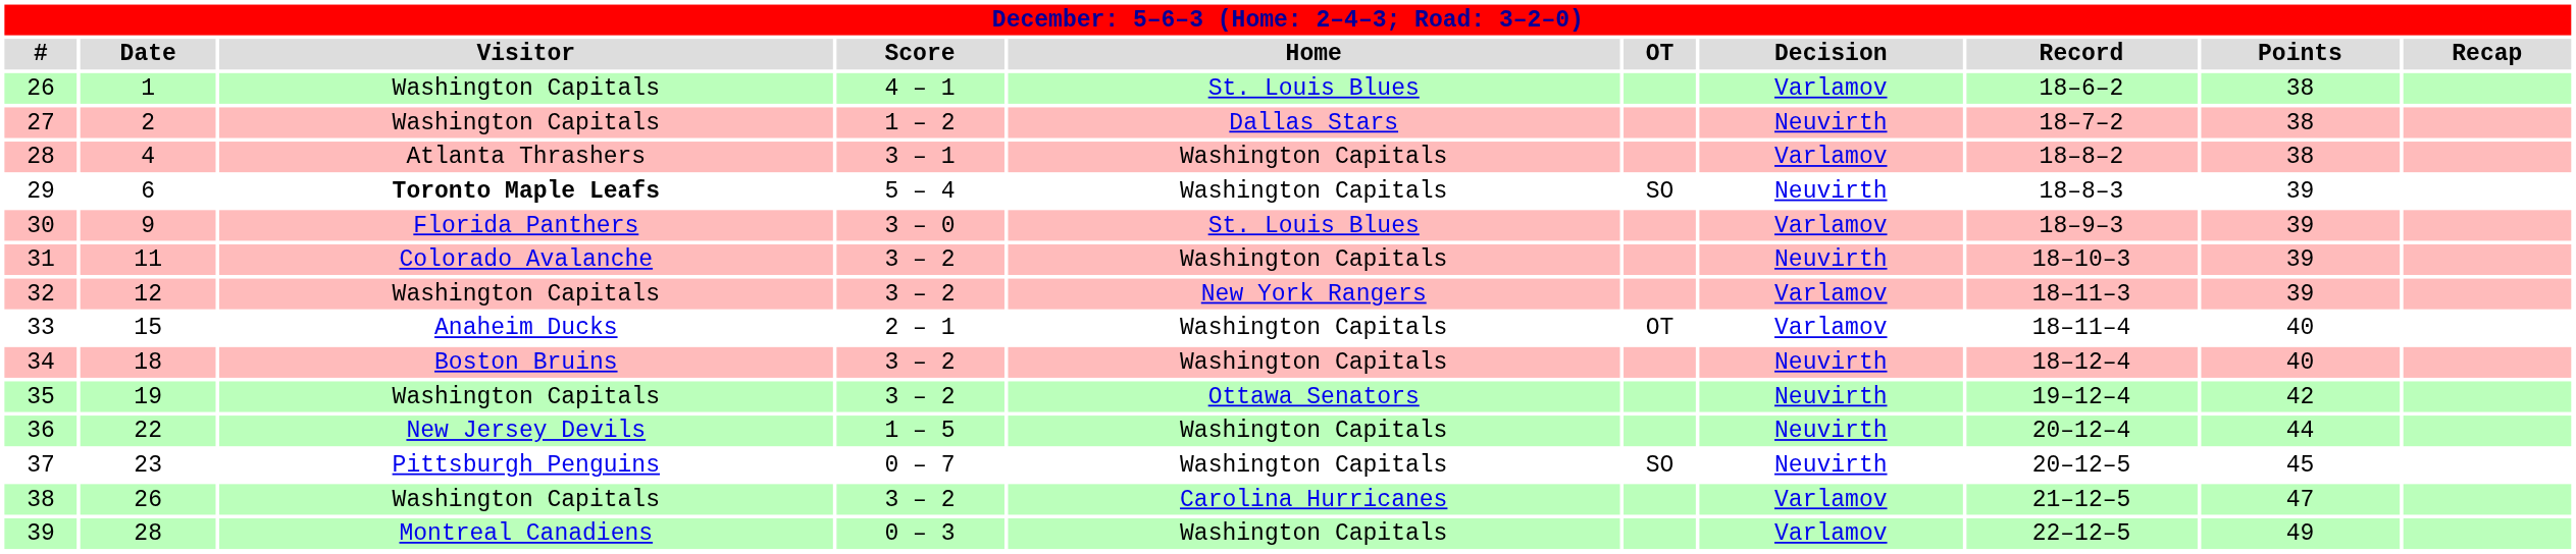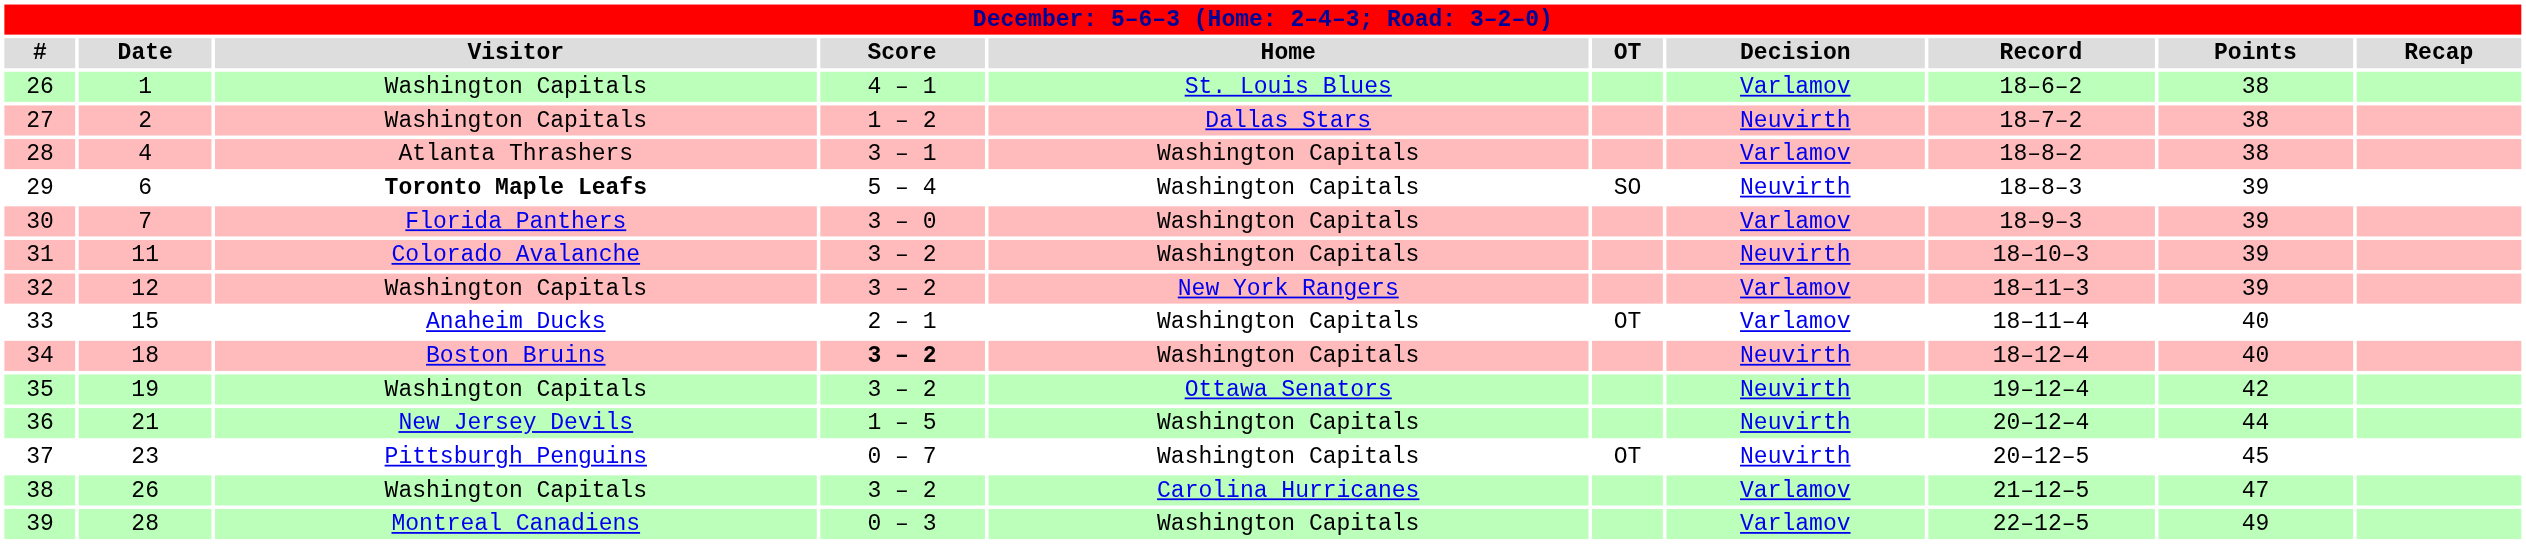 <table class="toccolours collapsible collapsed" width=90% style="clear:both; margin:1.5em auto; text-align:center">
 <tr>
 <th colspan=11 style="background:#FF0000; color:#000099;">December: 5–6–3 (Home: 2–4–3; Road: 3–2–0)</th>
 </tr>
 <tr align="center" bgcolor="#dddddd">
 <td><strong>#</strong></td>
 <td><strong>Date</strong></td>
 <td><strong>Visitor</strong></td>
 <td><strong>Score</strong></td>
 <td><strong>Home</strong></td>
 <td><strong>OT</strong></td>
 <td><strong>Decision</strong></td>
 <td><strong>Record</strong></td>
 <td><strong>Points</strong></td>
 <td><strong>Recap</strong></td>
 </tr>
 <tr style="text-align:center; background:#bfb;">
 <td>26</td>
 <td>1</td>
 <td>Washington Capitals</td>
 <td>4 – 1</td>
 <td><a href='#'>St. Louis Blues</a></td>
 <td></td>
 <td><a href='#'>Varlamov</a></td>
 <td>18–6–2</td>
 <td>38</td>
 <td></td>
 </tr>
 <tr style="text-align:center; background:#fbb;">
 <td>27</td>
 <td>2</td>
 <td>Washington Capitals</td>
 <td>1 – 2</td>
 <td><a href='#'>Dallas Stars</a></td>
 <td></td>
 <td><a href='#'>Neuvirth</a></td>
 <td>18–7–2</td>
 <td>38</td>
 <td></td>
 </tr>
 <tr style="text-align:center; background:#fbb;">
 <td>28</td>
 <td>4</td>
 <td>Atlanta Thrashers</td>
 <td>3 – 1</td>
 <td>Washington Capitals</td>
 <td></td>
 <td><a href='#'>Varlamov</a></td>
 <td>18–8–2</td>
 <td>38</td>
 <td></td>
 </tr>
 <tr align="center" bgcolor="">
 <td>29</td>
 <td>6</td>
 <td><strong>Toronto Maple Leafs</strong></td>
 <td>5 – 4</td>
 <td>Washington Capitals</td>
 <td>SO</td>
 <td><a href='#'>Neuvirth</a></td>
 <td>18–8–3</td>
 <td>39</td>
 <td></td>
 </tr>
 <tr style="text-align:center; background:#fbb;">
 <td>30</td>
-<td>9</td>
+<td>7</td>
 <td><a href='#'>Florida Panthers</a></td>
 <td>3 – 0</td>
-<td><a href='#'>St. Louis Blues</a></td>
+<td>Washington Capitals</td>
 <td></td>
 <td><a href='#'>Varlamov</a></td>
 <td>18–9–3</td>
 <td>39</td>
 <td><br></td>
 </tr>
 <tr style="text-align:center; background:#fbb; ">
 <td>31</td>
 <td>11</td>
 <td><a href='#'>Colorado Avalanche</a></td>
 <td>3 – 2</td>
 <td>Washington Capitals</td>
 <td></td>
 <td><a href='#'>Neuvirth</a></td>
 <td>18–10–3</td>
 <td>39</td>
 <td></td>
 </tr>
 <tr style="text-align:center; background:#fbb; ">
 <td>32</td>
 <td>12</td>
 <td>Washington Capitals</td>
 <td>3 – 2</td>
 <td><a href='#'>New York Rangers</a></td>
 <td></td>
 <td><a href='#'>Varlamov</a></td>
 <td>18–11–3</td>
 <td>39</td>
 <td></td>
 </tr>
 <tr style="text-align:center; background:">
 <td>33</td>
 <td>15</td>
 <td><a href='#'>Anaheim Ducks</a></td>
 <td>2 – 1</td>
 <td>Washington Capitals</td>
 <td>OT</td>
 <td><a href='#'>Varlamov</a></td>
 <td>18–11–4</td>
 <td>40</td>
 <td></td>
 </tr>
 <tr style="text-align:center; background:#fbb; ">
 <td>34</td>
 <td>18</td>
 <td><a href='#'>Boston Bruins</a></td>
-<td>3 – 2</td>
+<td><strong>3 – 2</strong></td>
 <td>Washington Capitals</td>
 <td></td>
 <td><a href='#'>Neuvirth</a></td>
 <td>18–12–4</td>
 <td>40</td>
 <td></td>
 </tr>
 <tr style="text-align:center; background:#bfb; ">
 <td>35</td>
 <td>19</td>
 <td>Washington Capitals</td>
 <td>3 – 2</td>
 <td><a href='#'>Ottawa Senators</a></td>
 <td></td>
 <td><a href='#'>Neuvirth</a></td>
 <td>19–12–4</td>
 <td>42</td>
 <td></td>
 </tr>
 <tr style="text-align:center; background:#bfb; ">
 <td>36</td>
-<td>22</td>
+<td>21</td>
 <td><a href='#'>New Jersey Devils</a></td>
 <td>1 – 5</td>
 <td>Washington Capitals</td>
 <td></td>
 <td><a href='#'>Neuvirth</a></td>
 <td>20–12–4</td>
 <td>44</td>
 <td></td>
 </tr>
 <tr align="center" bgcolor="">
 <td>37</td>
 <td>23</td>
 <td><a href='#'>Pittsburgh Penguins</a></td>
 <td>0 – 7</td>
 <td>Washington Capitals</td>
-<td>SO</td>
+<td>OT</td>
 <td><a href='#'>Neuvirth</a></td>
 <td>20–12–5</td>
 <td>45</td>
 <td></td>
 </tr>
 <tr style="text-align:center; background:#bfb; ">
 <td>38</td>
 <td>26</td>
 <td>Washington Capitals</td>
 <td>3 – 2</td>
 <td><a href='#'>Carolina Hurricanes</a></td>
 <td></td>
 <td><a href='#'>Varlamov</a></td>
 <td>21–12–5</td>
 <td>47</td>
 <td></td>
 </tr>
 <tr style="text-align:center; background:#bfb; ">
 <td>39</td>
 <td>28</td>
 <td><a href='#'>Montreal Canadiens</a></td>
 <td>0 – 3</td>
 <td>Washington Capitals</td>
 <td></td>
 <td><a href='#'>Varlamov</a></td>
 <td>22–12–5</td>
 <td>49</td>
 <td></td>
 </tr>
 </table>
